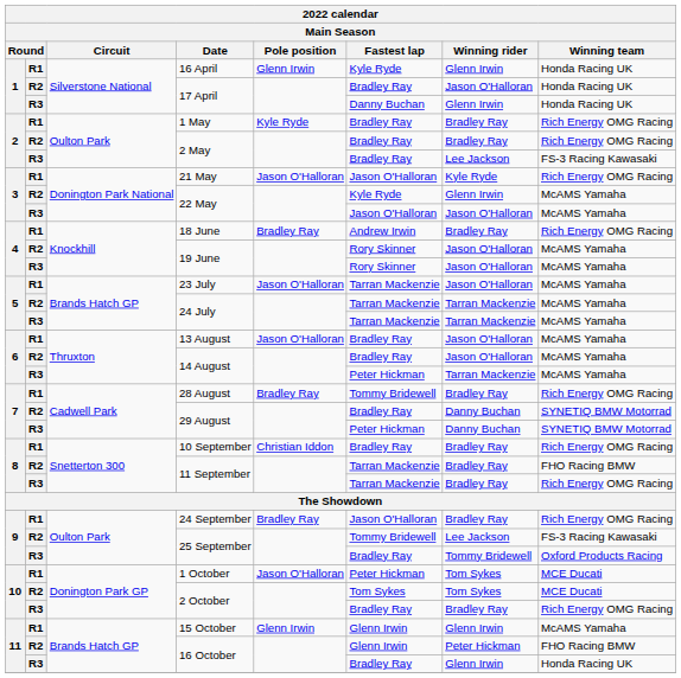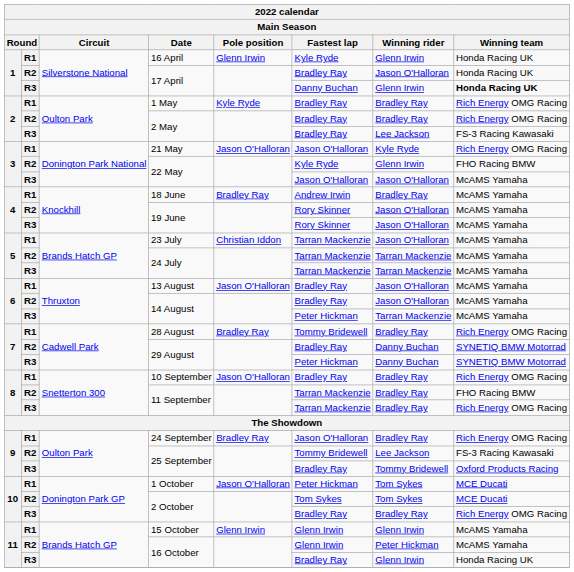 <table class="wikitable" style="font-size: 85%">
 <tr>
 <th colspan=8>2022 calendar</th>
 </tr>
 <tr>
 <th colspan=8>Main Season</th>
 </tr>
 <tr>
 <th colspan=2>Round</th>
 <th>Circuit</th>
 <th>Date</th>
 <th>Pole position</th>
 <th>Fastest lap</th>
 <th>Winning rider</th>
 <th>Winning team</th>
 </tr>
 <tr>
 <th rowspan="3">1</th>
 <th>R1</th>
 <td rowspan="3"> <a href='#'>Silverstone National</a></td>
 <td>16 April</td>
 <td> <a href='#'>Glenn Irwin</a></td>
 <td> <a href='#'>Kyle Ryde</a></td>
 <td> <a href='#'>Glenn Irwin</a></td>
 <td>Honda Racing UK</td>
 </tr>
 <tr>
 <th>R2</th>
 <td rowspan=2>17 April</td>
 <td rowspan="2"></td>
 <td> <a href='#'>Bradley Ray</a></td>
 <td> <a href='#'>Jason O'Halloran</a></td>
 <td>Honda Racing UK</td>
 </tr>
 <tr>
 <th>R3</th>
 <td> <a href='#'>Danny Buchan</a></td>
 <td> <a href='#'>Glenn Irwin</a></td>
-<td>Honda Racing UK</td>
+<td><strong>Honda Racing UK</strong></td>
 </tr>
 <tr>
 <th rowspan="3">2</th>
 <th>R1</th>
 <td rowspan="3"> <a href='#'>Oulton Park</a></td>
 <td>1 May</td>
 <td> <a href='#'>Kyle Ryde</a></td>
 <td> <a href='#'>Bradley Ray</a></td>
 <td> <a href='#'>Bradley Ray</a></td>
 <td><a href='#'>Rich Energy</a> OMG Racing</td>
 </tr>
 <tr>
 <th>R2</th>
 <td rowspan=2>2 May</td>
 <td rowspan="2"></td>
 <td> <a href='#'>Bradley Ray</a></td>
 <td> <a href='#'>Bradley Ray</a></td>
 <td><a href='#'>Rich Energy</a> OMG Racing</td>
 </tr>
 <tr>
 <th>R3</th>
 <td> <a href='#'>Bradley Ray</a></td>
 <td> <a href='#'>Lee Jackson</a></td>
 <td>FS-3 Racing Kawasaki</td>
 </tr>
 <tr>
 <th rowspan="3">3</th>
 <th>R1</th>
 <td rowspan="3"> <a href='#'>Donington Park National</a></td>
 <td>21 May</td>
 <td> <a href='#'>Jason O'Halloran</a></td>
 <td> <a href='#'>Jason O'Halloran</a></td>
 <td> <a href='#'>Kyle Ryde</a></td>
 <td><a href='#'>Rich Energy</a> OMG Racing</td>
 </tr>
 <tr>
 <th>R2</th>
 <td rowspan=2>22 May</td>
 <td rowspan="2"></td>
 <td> <a href='#'>Kyle Ryde</a></td>
 <td> <a href='#'>Glenn Irwin</a></td>
-<td>McAMS Yamaha</td>
+<td>FHO Racing BMW</td>
 </tr>
 <tr>
 <th>R3</th>
 <td> <a href='#'>Jason O'Halloran</a></td>
 <td> <a href='#'>Jason O'Halloran</a></td>
 <td>McAMS Yamaha</td>
 </tr>
 <tr>
 <th rowspan="3">4</th>
 <th>R1</th>
 <td rowspan="3"> <a href='#'>Knockhill</a></td>
 <td>18 June</td>
 <td> <a href='#'>Bradley Ray</a></td>
 <td> <a href='#'>Andrew Irwin</a></td>
 <td> <a href='#'>Bradley Ray</a></td>
-<td><a href='#'>Rich Energy</a> OMG Racing</td>
+<td>McAMS Yamaha</td>
 </tr>
 <tr>
 <th>R2</th>
 <td rowspan=2>19 June</td>
 <td rowspan="2"></td>
 <td> <a href='#'>Rory Skinner</a></td>
 <td> <a href='#'>Jason O'Halloran</a></td>
 <td>McAMS Yamaha</td>
 </tr>
 <tr>
 <th>R3</th>
 <td> <a href='#'>Rory Skinner</a></td>
 <td> <a href='#'>Jason O'Halloran</a></td>
 <td>McAMS Yamaha</td>
 </tr>
 <tr>
 <th rowspan="3">5</th>
 <th>R1</th>
 <td rowspan="3"> <a href='#'>Brands Hatch GP</a></td>
 <td>23 July</td>
-<td> <a href='#'>Jason O'Halloran</a></td>
+<td> <a href='#'>Christian Iddon</a></td>
 <td> <a href='#'>Tarran Mackenzie</a></td>
 <td> <a href='#'>Jason O'Halloran</a></td>
 <td>McAMS Yamaha</td>
 </tr>
 <tr>
 <th>R2</th>
 <td rowspan=2>24 July</td>
 <td rowspan="2"></td>
 <td> <a href='#'>Tarran Mackenzie</a></td>
 <td> <a href='#'>Tarran Mackenzie</a></td>
 <td>McAMS Yamaha</td>
 </tr>
 <tr>
 <th>R3</th>
 <td> <a href='#'>Tarran Mackenzie</a></td>
 <td> <a href='#'>Tarran Mackenzie</a></td>
 <td>McAMS Yamaha</td>
 </tr>
 <tr>
 <th rowspan="3">6</th>
 <th>R1</th>
 <td rowspan="3"> <a href='#'>Thruxton</a></td>
 <td>13 August</td>
 <td> <a href='#'>Jason O'Halloran</a></td>
 <td> <a href='#'>Bradley Ray</a></td>
 <td> <a href='#'>Jason O'Halloran</a></td>
 <td>McAMS Yamaha</td>
 </tr>
 <tr>
 <th>R2</th>
 <td rowspan=2>14 August</td>
 <td rowspan="2"></td>
 <td> <a href='#'>Bradley Ray</a></td>
 <td> <a href='#'>Jason O'Halloran</a></td>
 <td>McAMS Yamaha</td>
 </tr>
 <tr>
 <th>R3</th>
 <td> <a href='#'>Peter Hickman</a></td>
 <td> <a href='#'>Tarran Mackenzie</a></td>
 <td>McAMS Yamaha</td>
 </tr>
 <tr>
 <th rowspan="3">7</th>
 <th>R1</th>
 <td rowspan="3"> <a href='#'>Cadwell Park</a></td>
 <td>28 August</td>
 <td> <a href='#'>Bradley Ray</a></td>
 <td> <a href='#'>Tommy Bridewell</a></td>
 <td> <a href='#'>Bradley Ray</a></td>
 <td><a href='#'>Rich Energy</a> OMG Racing</td>
 </tr>
 <tr>
 <th>R2</th>
 <td rowspan=2>29 August</td>
 <td rowspan="2"></td>
 <td> <a href='#'>Bradley Ray</a></td>
 <td> <a href='#'>Danny Buchan</a></td>
 <td><a href='#'>SYNETIQ BMW Motorrad</a></td>
 </tr>
 <tr>
 <th>R3</th>
 <td> <a href='#'>Peter Hickman</a></td>
 <td> <a href='#'>Danny Buchan</a></td>
 <td><a href='#'>SYNETIQ BMW Motorrad</a></td>
 </tr>
 <tr>
 <th rowspan="3">8</th>
 <th>R1</th>
 <td rowspan="3"> <a href='#'>Snetterton 300</a></td>
 <td>10 September</td>
-<td> <a href='#'>Christian Iddon</a></td>
+<td> <a href='#'>Jason O'Halloran</a></td>
 <td> <a href='#'>Bradley Ray</a></td>
 <td> <a href='#'>Bradley Ray</a></td>
 <td><a href='#'>Rich Energy</a> OMG Racing</td>
 </tr>
 <tr>
 <th>R2</th>
 <td rowspan=2>11 September</td>
 <td rowspan="2"></td>
 <td> <a href='#'>Tarran Mackenzie</a></td>
 <td> <a href='#'>Bradley Ray</a></td>
 <td>FHO Racing BMW</td>
 </tr>
 <tr>
 <th>R3</th>
 <td> <a href='#'>Tarran Mackenzie</a></td>
 <td> <a href='#'>Bradley Ray</a></td>
 <td><a href='#'>Rich Energy</a> OMG Racing</td>
 </tr>
 <tr>
 <th colspan=8>The Showdown</th>
 </tr>
 <tr>
 <th rowspan="3">9</th>
 <th>R1</th>
 <td rowspan="3"> <a href='#'>Oulton Park</a></td>
 <td>24 September</td>
 <td> <a href='#'>Bradley Ray</a></td>
 <td> <a href='#'>Jason O'Halloran</a></td>
 <td> <a href='#'>Bradley Ray</a></td>
 <td><a href='#'>Rich Energy</a> OMG Racing</td>
 </tr>
 <tr>
 <th>R2</th>
 <td rowspan=2>25 September</td>
 <td rowspan="2"></td>
 <td> <a href='#'>Tommy Bridewell</a></td>
 <td> <a href='#'>Lee Jackson</a></td>
 <td>FS-3 Racing Kawasaki</td>
 </tr>
 <tr>
 <th>R3</th>
 <td> <a href='#'>Bradley Ray</a></td>
 <td> <a href='#'>Tommy Bridewell</a></td>
 <td><a href='#'>Oxford Products Racing</a></td>
 </tr>
 <tr>
 <th rowspan="3">10</th>
 <th>R1</th>
 <td rowspan="3"> <a href='#'>Donington Park GP</a></td>
 <td>1 October</td>
 <td> <a href='#'>Jason O'Halloran</a></td>
 <td> <a href='#'>Peter Hickman</a></td>
 <td> <a href='#'>Tom Sykes</a></td>
 <td><a href='#'>MCE Ducati</a></td>
 </tr>
 <tr>
 <th>R2</th>
 <td rowspan=2>2 October</td>
 <td rowspan="2"></td>
 <td> <a href='#'>Tom Sykes</a></td>
 <td> <a href='#'>Tom Sykes</a></td>
 <td><a href='#'>MCE Ducati</a></td>
 </tr>
 <tr>
 <th>R3</th>
 <td> <a href='#'>Bradley Ray</a></td>
 <td> <a href='#'>Bradley Ray</a></td>
 <td><a href='#'>Rich Energy</a> OMG Racing</td>
 </tr>
 <tr>
 <th rowspan="3">11</th>
 <th>R1</th>
 <td rowspan="3"> <a href='#'>Brands Hatch GP</a></td>
 <td>15 October</td>
 <td> <a href='#'>Glenn Irwin</a></td>
 <td> <a href='#'>Glenn Irwin</a></td>
 <td> <a href='#'>Glenn Irwin</a></td>
 <td>McAMS Yamaha</td>
 </tr>
 <tr>
 <th>R2</th>
 <td rowspan=2>16 October</td>
 <td rowspan="2"></td>
 <td> <a href='#'>Glenn Irwin</a></td>
 <td> <a href='#'>Peter Hickman</a></td>
-<td>FHO Racing BMW</td>
+<td>McAMS Yamaha</td>
 </tr>
 <tr>
 <th>R3</th>
 <td> <a href='#'>Bradley Ray</a></td>
 <td> <a href='#'>Glenn Irwin</a></td>
 <td>Honda Racing UK</td>
 </tr>
 <tr>
 </tr>
 </table>
